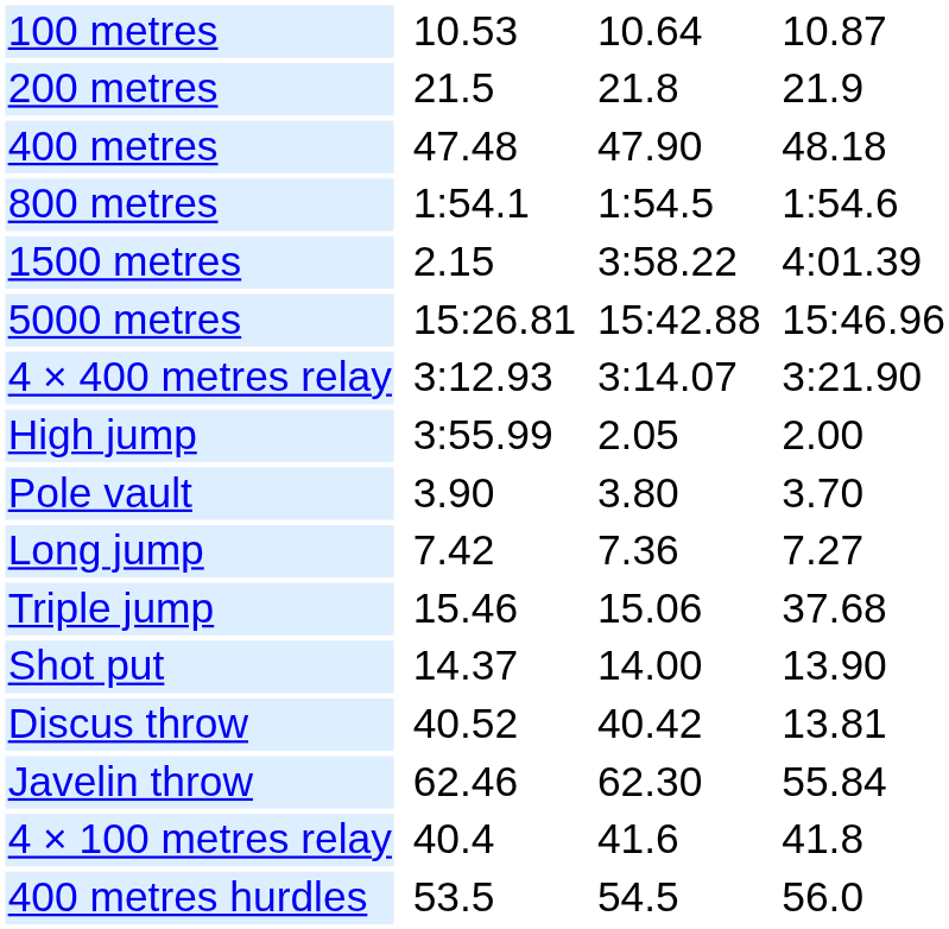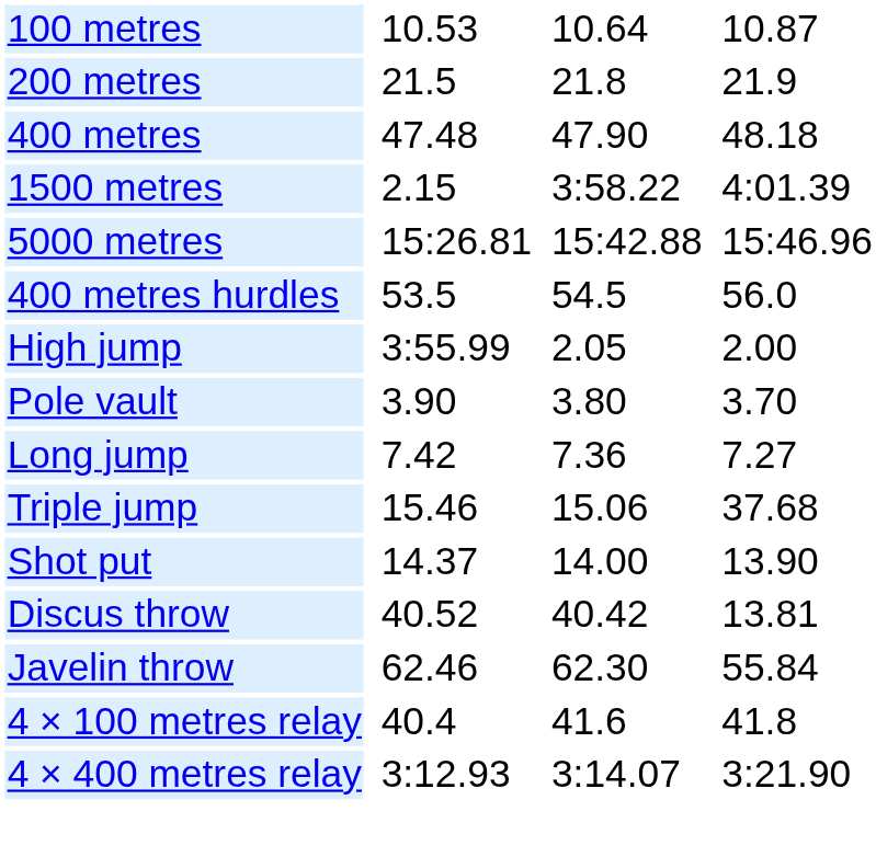 <table>
 <tr>
 <td bgcolor = DDEEFF><a href='#'>100 metres</a></td>
 <td></td>
 <td>10.53</td>
 <td></td>
 <td>10.64</td>
 <td></td>
 <td>10.87</td>
 </tr>
 <tr>
 <td bgcolor = DDEEFF><a href='#'>200 metres</a></td>
 <td></td>
 <td>21.5</td>
 <td></td>
 <td>21.8</td>
 <td></td>
 <td>21.9</td>
 </tr>
 <tr>
 <td bgcolor = DDEEFF><a href='#'>400 metres</a></td>
 <td></td>
 <td>47.48</td>
 <td></td>
 <td>47.90</td>
 <td></td>
 <td>48.18</td>
 </tr>
 <tr>
-<td bgcolor = DDEEFF><a href='#'>800 metres</a></td>
-<td></td>
-<td>1:54.1</td>
-<td></td>
-<td>1:54.5</td>
-<td></td>
-<td>1:54.6</td>
-</tr>
-<tr>
 <td bgcolor = DDEEFF><a href='#'>1500 metres</a></td>
 <td></td>
 <td>2.15</td>
 <td></td>
 <td>3:58.22</td>
 <td></td>
 <td>4:01.39</td>
 </tr>
 <tr>
 <td bgcolor = DDEEFF><a href='#'>5000 metres</a></td>
 <td></td>
 <td>15:26.81</td>
 <td></td>
 <td>15:42.88</td>
 <td></td>
 <td>15:46.96</td>
 </tr>
 <tr>
-<td bgcolor = DDEEFF><a href='#'>4 × 400 metres relay</a></td>
+<td bgcolor = DDEEFF><a href='#'>400 metres hurdles</a></td>
 <td></td>
-<td>3:12.93</td>
+<td>53.5</td>
 <td></td>
-<td>3:14.07</td>
+<td>54.5</td>
 <td></td>
-<td>3:21.90</td>
+<td>56.0</td>
 </tr>
 <tr>
 <td bgcolor = DDEEFF><a href='#'>High jump</a></td>
 <td></td>
 <td>3:55.99</td>
 <td></td>
 <td>2.05</td>
 <td></td>
 <td>2.00</td>
 </tr>
 <tr>
 <td bgcolor = DDEEFF><a href='#'>Pole vault</a></td>
 <td></td>
 <td>3.90</td>
 <td></td>
 <td>3.80</td>
 <td></td>
 <td>3.70</td>
 </tr>
 <tr>
 <td bgcolor = DDEEFF><a href='#'>Long jump</a></td>
 <td></td>
 <td>7.42</td>
 <td></td>
 <td>7.36</td>
 <td></td>
 <td>7.27</td>
 </tr>
 <tr>
 <td bgcolor = DDEEFF><a href='#'>Triple jump</a></td>
 <td></td>
 <td>15.46</td>
 <td></td>
 <td>15.06</td>
 <td></td>
 <td>37.68</td>
 </tr>
 <tr>
 <td bgcolor = DDEEFF><a href='#'>Shot put</a></td>
 <td></td>
 <td>14.37</td>
 <td></td>
 <td>14.00</td>
 <td></td>
 <td>13.90</td>
 </tr>
 <tr>
 <td bgcolor = DDEEFF><a href='#'>Discus throw</a></td>
 <td></td>
 <td>40.52</td>
 <td></td>
 <td>40.42</td>
 <td></td>
 <td>13.81</td>
 </tr>
 <tr>
 <td bgcolor = DDEEFF><a href='#'>Javelin throw</a></td>
 <td></td>
 <td>62.46</td>
 <td></td>
 <td>62.30</td>
 <td></td>
 <td>55.84</td>
 </tr>
 <tr>
 <td bgcolor = DDEEFF><a href='#'>4 × 100 metres relay</a></td>
 <td></td>
 <td>40.4</td>
 <td></td>
 <td>41.6</td>
 <td></td>
 <td>41.8</td>
 </tr>
 <tr>
-<td bgcolor = DDEEFF><a href='#'>400 metres hurdles</a></td>
+<td bgcolor = DDEEFF><a href='#'>4 × 400 metres relay</a></td>
 <td></td>
-<td>53.5</td>
+<td>3:12.93</td>
 <td></td>
-<td>54.5</td>
+<td>3:14.07</td>
 <td></td>
-<td>56.0</td>
+<td>3:21.90</td>
 </tr>
 </table>
